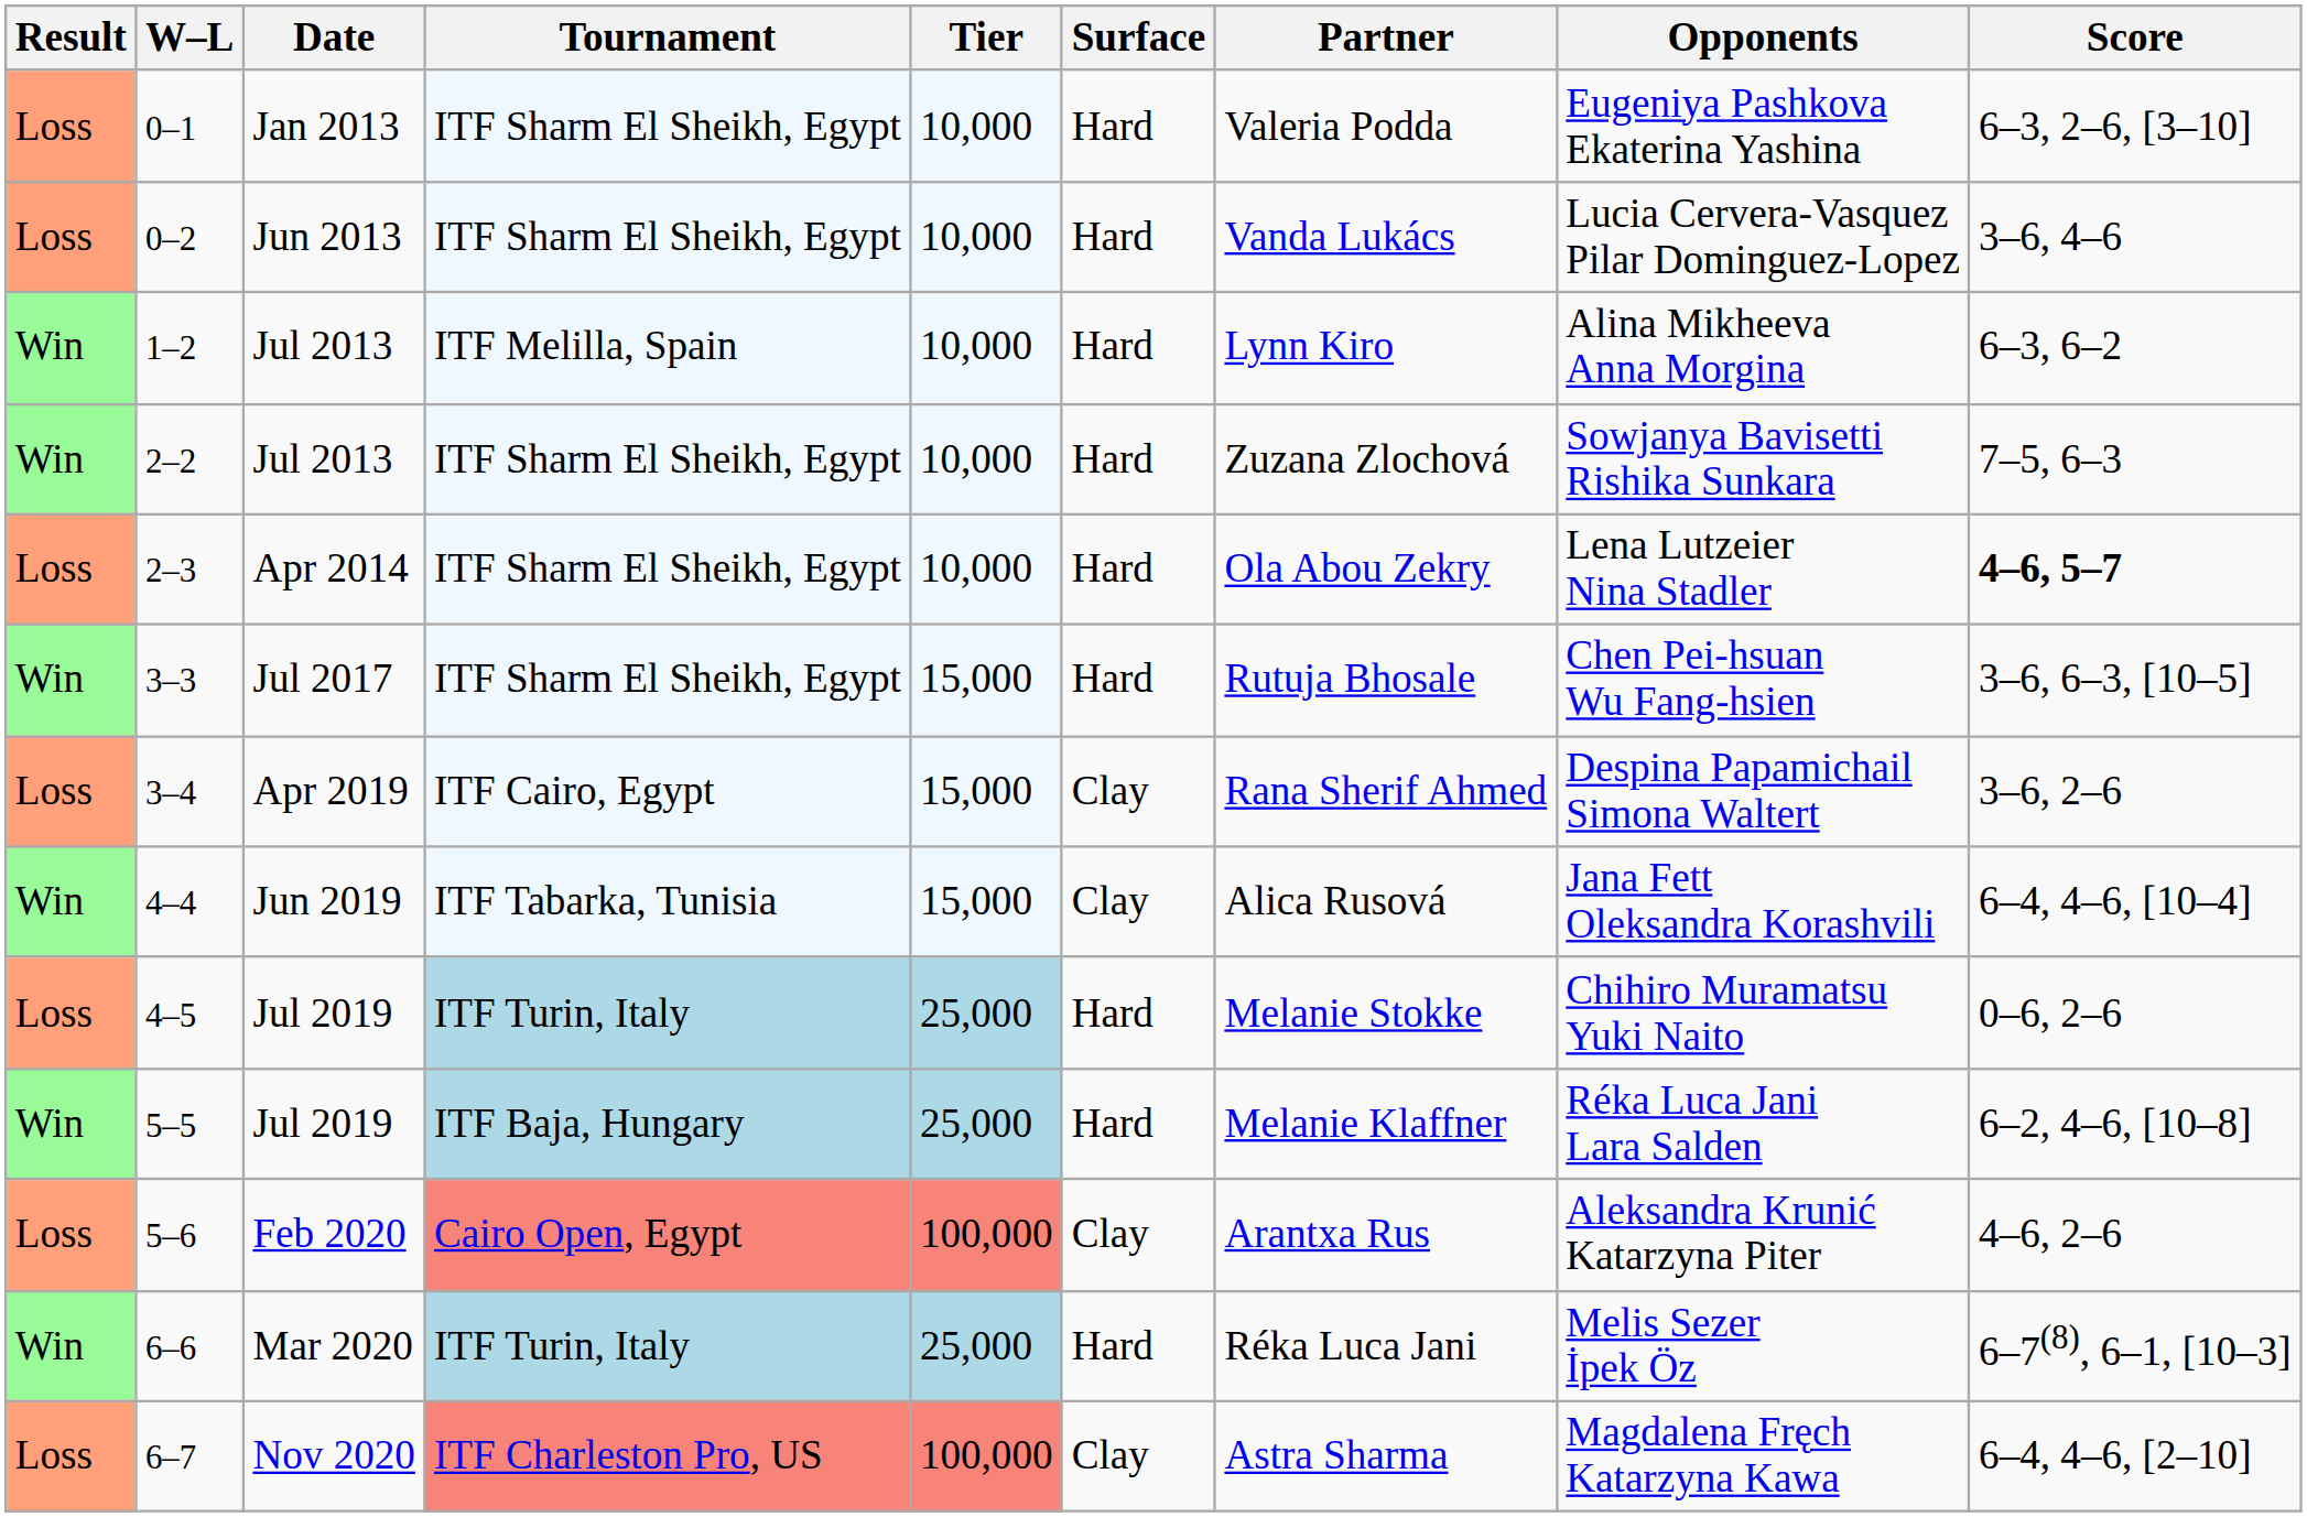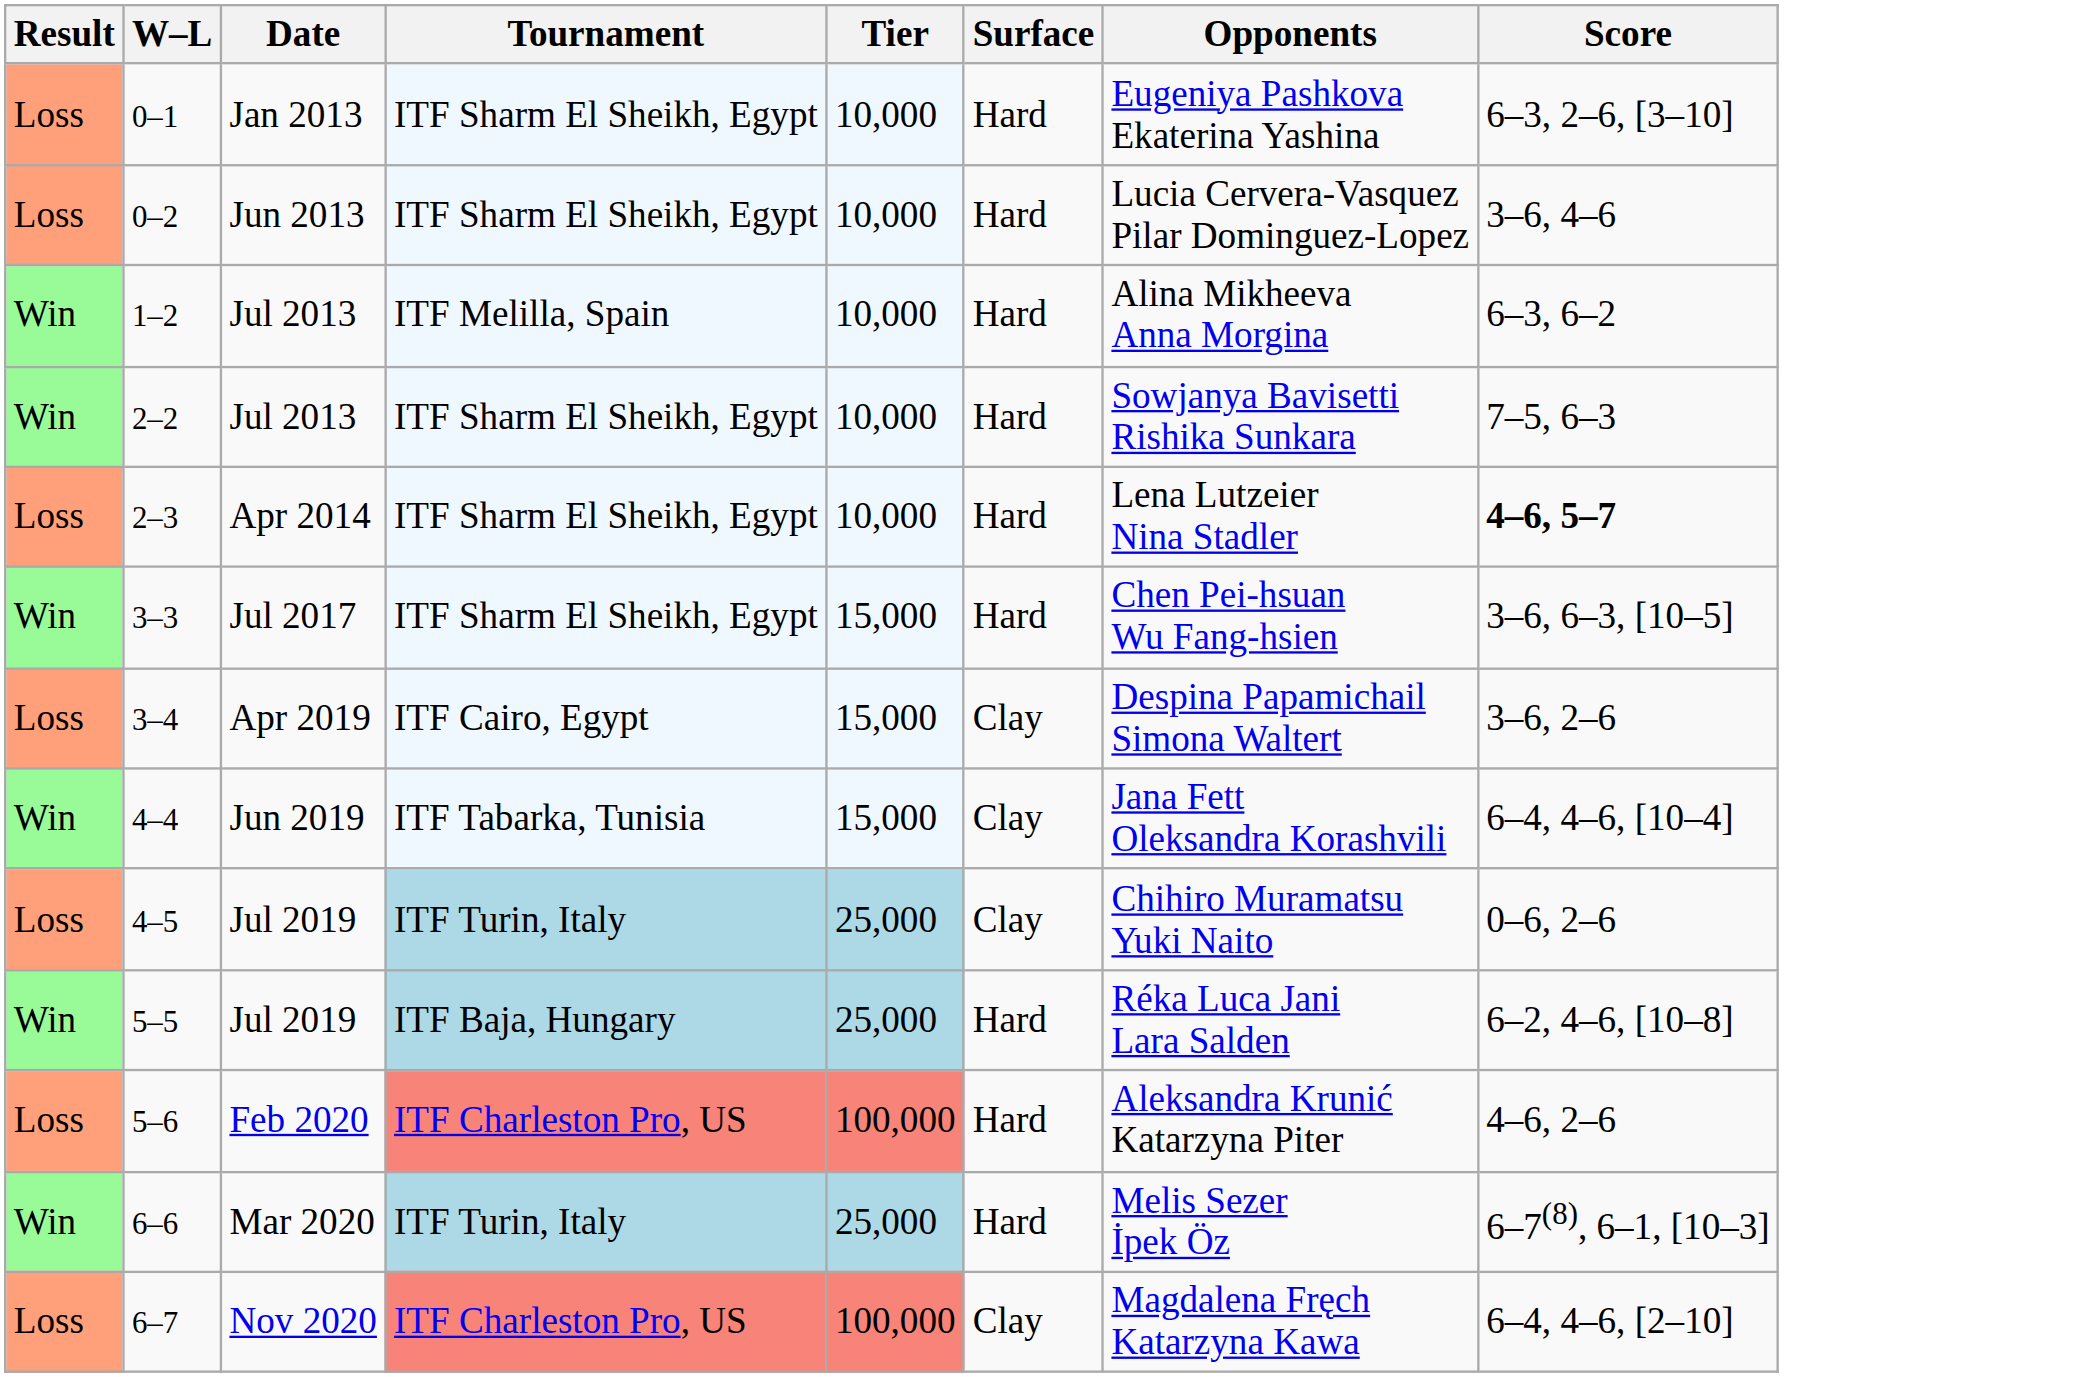 <table class="sortable wikitable">
 <tr>
 <th>Result</th>
 <th class="unsortable">W–L</th>
 <th>Date</th>
 <th>Tournament</th>
 <th>Tier</th>
 <th>Surface</th>
-<th>Partner</th>
 <th>Opponents</th>
 <th class="unsortable">Score</th>
 </tr>
 <tr>
 <td style="background:#ffa07a;">Loss</td>
 <td><small>0–1</small></td>
 <td>Jan 2013</td>
 <td style="background:#f0f8ff;">ITF Sharm El Sheikh, Egypt</td>
 <td style="background:#f0f8ff;">10,000</td>
 <td>Hard</td>
-<td> Valeria Podda</td>
 <td> <a href='#'>Eugeniya Pashkova</a> <br>  Ekaterina Yashina</td>
 <td>6–3, 2–6, [3–10]</td>
 </tr>
 <tr>
 <td style="background:#ffa07a;">Loss</td>
 <td><small>0–2</small></td>
 <td>Jun 2013</td>
 <td style="background:#f0f8ff;">ITF Sharm El Sheikh, Egypt</td>
 <td style="background:#f0f8ff;">10,000</td>
 <td>Hard</td>
-<td> <a href='#'>Vanda Lukács</a></td>
 <td> Lucia Cervera-Vasquez <br>  Pilar Dominguez-Lopez</td>
 <td>3–6, 4–6</td>
 </tr>
 <tr>
 <td style="background:#98fb98;">Win</td>
 <td><small>1–2</small></td>
 <td>Jul 2013</td>
 <td style="background:#f0f8ff;">ITF Melilla, Spain</td>
 <td style="background:#f0f8ff;">10,000</td>
 <td>Hard</td>
-<td> <a href='#'>Lynn Kiro</a></td>
 <td> Alina Mikheeva <br>  <a href='#'>Anna Morgina</a></td>
 <td>6–3, 6–2</td>
 </tr>
 <tr>
 <td style="background:#98fb98;">Win</td>
 <td><small>2–2</small></td>
 <td>Jul 2013</td>
 <td style="background:#f0f8ff;">ITF Sharm El Sheikh, Egypt</td>
 <td style="background:#f0f8ff;">10,000</td>
 <td>Hard</td>
-<td> Zuzana Zlochová</td>
 <td> <a href='#'>Sowjanya Bavisetti</a> <br>  <a href='#'>Rishika Sunkara</a></td>
 <td>7–5, 6–3</td>
 </tr>
 <tr>
 <td style="background:#ffa07a;">Loss</td>
 <td><small>2–3</small></td>
 <td>Apr 2014</td>
 <td style="background:#f0f8ff;">ITF Sharm El Sheikh, Egypt</td>
 <td style="background:#f0f8ff;">10,000</td>
 <td>Hard</td>
-<td> <a href='#'>Ola Abou Zekry</a></td>
 <td> Lena Lutzeier <br>  <a href='#'>Nina Stadler</a></td>
 <td><strong>4–6, 5–7</strong></td>
 </tr>
 <tr>
 <td style="background:#98fb98;">Win</td>
 <td><small>3–3</small></td>
 <td>Jul 2017</td>
 <td style="background:#f0f8ff;">ITF Sharm El Sheikh, Egypt</td>
 <td style="background:#f0f8ff;">15,000</td>
 <td>Hard</td>
-<td> <a href='#'>Rutuja Bhosale</a></td>
 <td> <a href='#'>Chen Pei-hsuan</a> <br>  <a href='#'>Wu Fang-hsien</a></td>
 <td>3–6, 6–3, [10–5]</td>
 </tr>
 <tr>
 <td style="background:#ffa07a;">Loss</td>
 <td><small>3–4</small></td>
 <td>Apr 2019</td>
 <td style="background:#f0f8ff;">ITF Cairo, Egypt</td>
 <td style="background:#f0f8ff;">15,000</td>
 <td>Clay</td>
-<td> <a href='#'>Rana Sherif Ahmed</a></td>
 <td> <a href='#'>Despina Papamichail</a> <br>  <a href='#'>Simona Waltert</a></td>
 <td>3–6, 2–6</td>
 </tr>
 <tr>
 <td style="background:#98fb98;">Win</td>
 <td><small>4–4</small></td>
 <td>Jun 2019</td>
 <td style="background:#f0f8ff;">ITF Tabarka, Tunisia</td>
 <td style="background:#f0f8ff;">15,000</td>
 <td>Clay</td>
-<td> Alica Rusová</td>
 <td> <a href='#'>Jana Fett</a> <br>  <a href='#'>Oleksandra Korashvili</a></td>
 <td>6–4, 4–6, [10–4]</td>
 </tr>
 <tr>
 <td style="background:#ffa07a;">Loss</td>
 <td><small>4–5</small></td>
 <td>Jul 2019</td>
 <td style="background:lightblue;">ITF Turin, Italy</td>
 <td style="background:lightblue;">25,000</td>
-<td>Hard</td>
-<td> <a href='#'>Melanie Stokke</a></td>
+<td>Clay</td>
 <td> <a href='#'>Chihiro Muramatsu</a> <br>  <a href='#'>Yuki Naito</a></td>
 <td>0–6, 2–6</td>
 </tr>
 <tr>
 <td style="background:#98fb98;">Win</td>
 <td><small>5–5</small></td>
 <td>Jul 2019</td>
 <td style="background:lightblue;">ITF Baja, Hungary</td>
 <td style="background:lightblue;">25,000</td>
 <td>Hard</td>
-<td> <a href='#'>Melanie Klaffner</a></td>
 <td> <a href='#'>Réka Luca Jani</a> <br>  <a href='#'>Lara Salden</a></td>
 <td>6–2, 4–6, [10–8]</td>
 </tr>
 <tr>
 <td style="background:#ffa07a;">Loss</td>
 <td><small>5–6</small></td>
 <td><a href='#'>Feb 2020</a></td>
-<td style="background:#f88379;"><a href='#'>Cairo Open</a>, Egypt</td>
+<td style="background:#f88379;"><a href='#'>ITF Charleston Pro</a>, US</td>
 <td style="background:#f88379;">100,000</td>
-<td>Clay</td>
-<td> <a href='#'>Arantxa Rus</a></td>
+<td>Hard</td>
 <td> <a href='#'>Aleksandra Krunić</a> <br>  Katarzyna Piter</td>
 <td>4–6, 2–6</td>
 </tr>
 <tr>
 <td style="background:#98fb98;">Win</td>
 <td><small>6–6</small></td>
 <td>Mar 2020</td>
 <td style="background:lightblue;">ITF Turin, Italy</td>
 <td style="background:lightblue;">25,000</td>
 <td>Hard</td>
-<td> Réka Luca Jani</td>
 <td> <a href='#'>Melis Sezer</a> <br>  <a href='#'>İpek Öz</a></td>
 <td>6–7<sup>(8)</sup>, 6–1, [10–3]</td>
 </tr>
 <tr>
 <td style="background:#ffa07a;">Loss</td>
 <td><small>6–7</small></td>
 <td><a href='#'>Nov 2020</a></td>
 <td style="background:#f88379;"><a href='#'>ITF Charleston Pro</a>, US</td>
 <td style="background:#f88379;">100,000</td>
 <td>Clay</td>
-<td> <a href='#'>Astra Sharma</a></td>
 <td> <a href='#'>Magdalena Fręch</a> <br>  <a href='#'>Katarzyna Kawa</a></td>
 <td>6–4, 4–6, [2–10]</td>
 </tr>
 </table>
